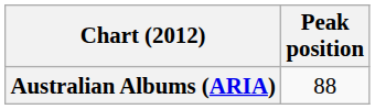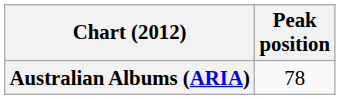 <table class="wikitable plainrowheaders" style="text-align:center">
 <tr>
 <th scope="col">Chart (2012)</th>
 <th scope="col">Peak<br>position</th>
 </tr>
 <tr>
 <th scope="row">Australian Albums (<a href='#'>ARIA</a>)</th>
-<td>88</td>
+<td>78</td>
 </tr>
 </table>
